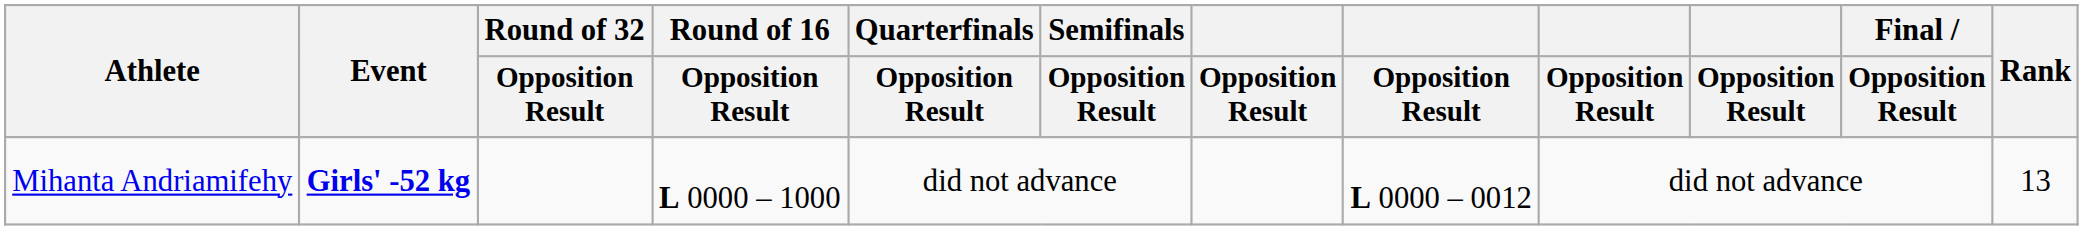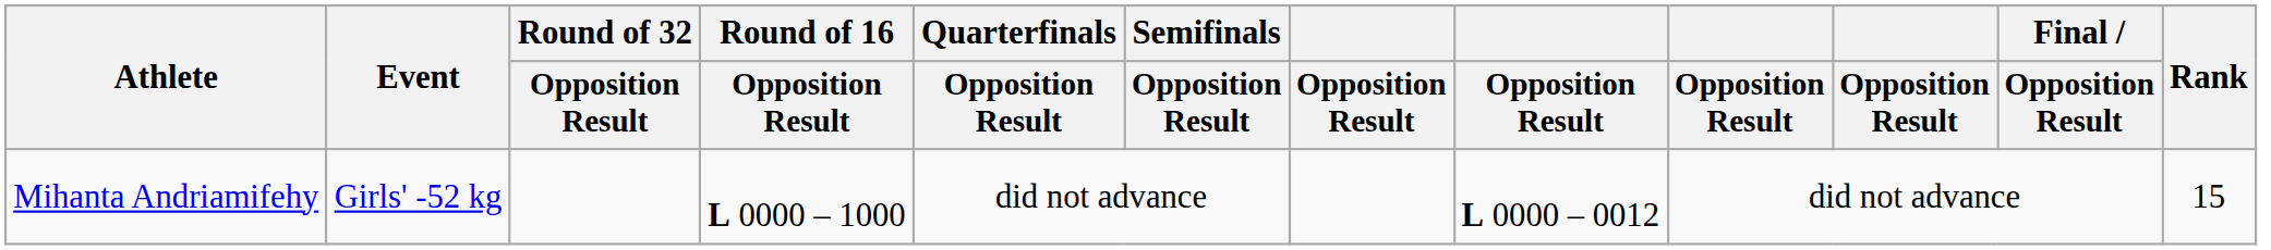 <table class="wikitable" style="font-size:90%">
 <tr>
 <th rowspan="2">Athlete</th>
 <th rowspan="2">Event</th>
 <th>Round of 32</th>
 <th>Round of 16</th>
 <th>Quarterfinals</th>
 <th>Semifinals</th>
 <th></th>
 <th></th>
 <th></th>
 <th></th>
 <th>Final / </th>
 <th rowspan=2>Rank</th>
 </tr>
 <tr style="font-size:95%">
 <th>Opposition<br>Result</th>
 <th>Opposition<br>Result</th>
 <th>Opposition<br>Result</th>
 <th>Opposition<br>Result</th>
 <th>Opposition<br>Result</th>
 <th>Opposition<br>Result</th>
 <th>Opposition<br>Result</th>
 <th>Opposition<br>Result</th>
 <th>Opposition<br>Result</th>
 </tr>
 <tr align=center>
 <td align=left><a href='#'>Mihanta Andriamifehy</a></td>
-<td align=left><strong><a href='#'>Girls' -52 kg</a></strong></td>
+<td align=left><a href='#'>Girls' -52 kg</a></td>
 <td></td>
 <td><br><strong>L</strong> 0000 – 1000</td>
 <td colspan=2>did not advance</td>
 <td></td>
 <td><br><strong>L</strong> 0000 – 0012</td>
 <td colspan=3>did not advance</td>
-<td>13</td>
+<td>15</td>
 </tr>
 </table>
